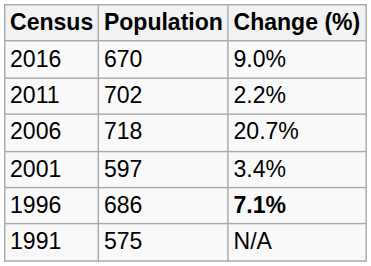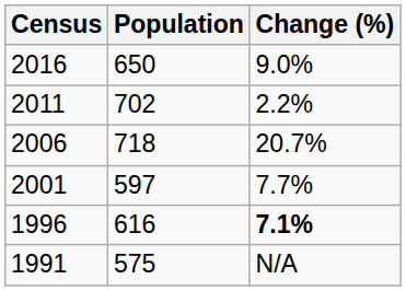 <table class="wikitable">
 <tr>
 <th>Census</th>
 <th>Population</th>
 <th>Change (%)</th>
 </tr>
 <tr>
 <td>2016</td>
-<td>670</td>
+<td>650</td>
 <td> 9.0%</td>
 </tr>
 <tr>
 <td>2011</td>
 <td>702</td>
 <td> 2.2%</td>
 </tr>
 <tr>
 <td>2006</td>
 <td>718</td>
 <td> 20.7%</td>
 </tr>
 <tr>
 <td>2001</td>
 <td>597</td>
-<td> 3.4%</td>
+<td> 7.7%</td>
 </tr>
 <tr>
 <td>1996</td>
-<td>686</td>
+<td>616</td>
 <td><strong> 7.1%</strong></td>
 </tr>
 <tr>
 <td>1991</td>
 <td>575</td>
 <td>N/A</td>
 </tr>
 </table>
